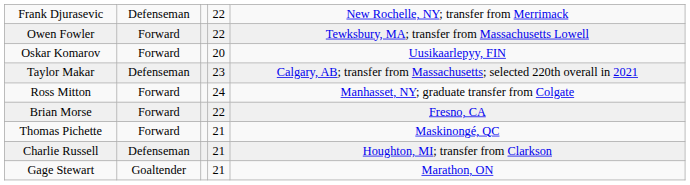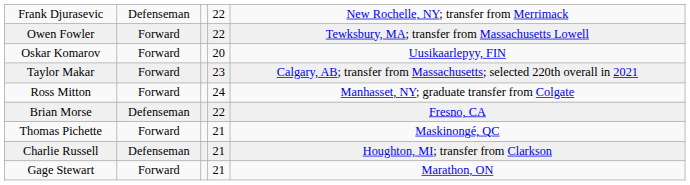 <table class="wikitable" width="70%">
 <tr align="center" bgcolor="">
 <td>Frank Djurasevic</td>
 <td>Defenseman</td>
 <td></td>
 <td>22</td>
 <td><a href='#'>New Rochelle, NY</a>; transfer from <a href='#'>Merrimack</a></td>
 </tr>
 <tr align="center" bgcolor="f0f0f0">
 <td>Owen Fowler</td>
 <td>Forward</td>
 <td></td>
 <td>22</td>
 <td><a href='#'>Tewksbury, MA</a>; transfer from <a href='#'>Massachusetts Lowell</a></td>
 </tr>
 <tr align="center" bgcolor="">
 <td>Oskar Komarov</td>
 <td>Forward</td>
 <td></td>
 <td>20</td>
 <td><a href='#'>Uusikaarlepyy, FIN</a></td>
 </tr>
 <tr align="center" bgcolor="f0f0f0">
 <td>Taylor Makar</td>
-<td>Defenseman</td>
+<td>Forward</td>
 <td></td>
 <td>23</td>
 <td><a href='#'>Calgary, AB</a>; transfer from <a href='#'>Massachusetts</a>; selected 220th overall in <a href='#'>2021</a></td>
 </tr>
 <tr align="center" bgcolor="">
 <td>Ross Mitton</td>
 <td>Forward</td>
 <td></td>
 <td>24</td>
 <td><a href='#'>Manhasset, NY</a>; graduate transfer from <a href='#'>Colgate</a></td>
 </tr>
 <tr align="center" bgcolor="f0f0f0">
 <td>Brian Morse</td>
-<td>Forward</td>
+<td>Defenseman</td>
 <td></td>
 <td>22</td>
 <td><a href='#'>Fresno, CA</a></td>
 </tr>
 <tr align="center" bgcolor="">
 <td>Thomas Pichette</td>
 <td>Forward</td>
 <td></td>
 <td>21</td>
 <td><a href='#'>Maskinongé, QC</a></td>
 </tr>
 <tr align="center" bgcolor="f0f0f0">
 <td>Charlie Russell</td>
 <td>Defenseman</td>
 <td></td>
 <td>21</td>
 <td><a href='#'>Houghton, MI</a>; transfer from <a href='#'>Clarkson</a></td>
 </tr>
 <tr align="center" bgcolor="">
 <td>Gage Stewart</td>
-<td>Goaltender</td>
+<td>Forward</td>
 <td></td>
 <td>21</td>
 <td><a href='#'>Marathon, ON</a></td>
 </tr>
 </table>
